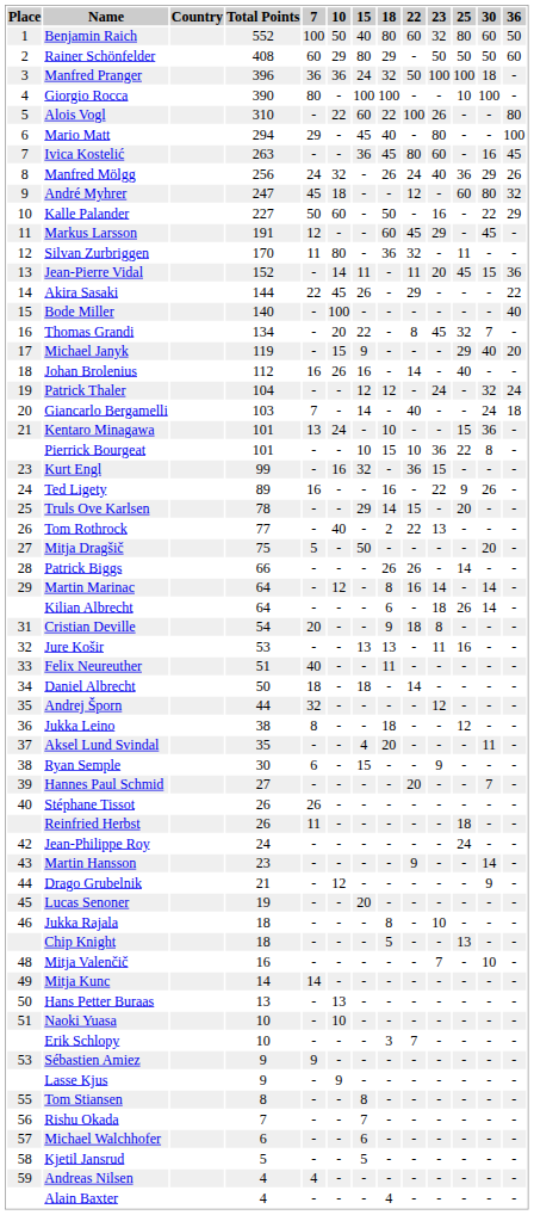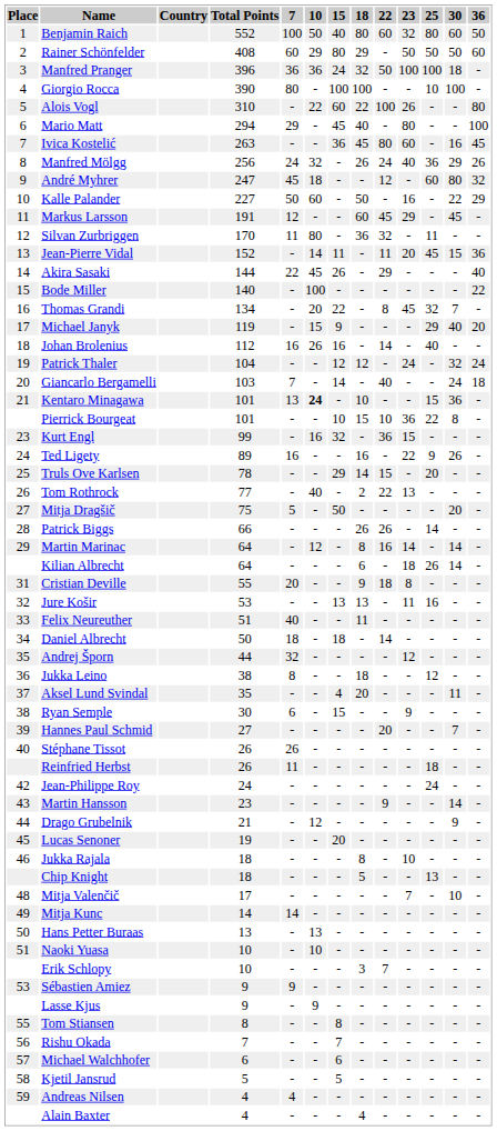 <table border="0" style="border: 1px solid #999; background-color:#FFFFFF; text-align:center">
 <tr align="center" bgcolor="#CCCCCC">
 <th>Place</th>
 <th>Name</th>
 <th>Country</th>
 <th>Total Points</th>
 <th>7</th>
 <th>10</th>
 <th>15</th>
 <th>18</th>
 <th>22</th>
 <th>23</th>
 <th>25</th>
 <th>30</th>
 <th>36</th>
 </tr>
 <tr bgcolor="#EFEFEF">
 <td>1</td>
 <td align="left"><a href='#'>Benjamin Raich</a></td>
 <td align="left"></td>
 <td>552</td>
 <td>100</td>
 <td>50</td>
 <td>40</td>
 <td>80</td>
 <td>60</td>
 <td>32</td>
 <td>80</td>
 <td>60</td>
 <td>50</td>
 </tr>
 <tr>
 <td>2</td>
 <td align="left"><a href='#'>Rainer Schönfelder</a></td>
 <td align="left"></td>
 <td>408</td>
 <td>60</td>
 <td>29</td>
 <td>80</td>
 <td>29</td>
 <td>-</td>
 <td>50</td>
 <td>50</td>
 <td>50</td>
 <td>60</td>
 </tr>
 <tr bgcolor="#EFEFEF">
 <td>3</td>
 <td align="left"><a href='#'>Manfred Pranger</a></td>
 <td align="left"></td>
 <td>396</td>
 <td>36</td>
 <td>36</td>
 <td>24</td>
 <td>32</td>
 <td>50</td>
 <td>100</td>
 <td>100</td>
 <td>18</td>
 <td>-</td>
 </tr>
 <tr>
 <td>4</td>
 <td align="left"><a href='#'>Giorgio Rocca</a></td>
 <td align="left"></td>
 <td>390</td>
 <td>80</td>
 <td>-</td>
 <td>100</td>
 <td>100</td>
 <td>-</td>
 <td>-</td>
 <td>10</td>
 <td>100</td>
 <td>-</td>
 </tr>
 <tr bgcolor="#EFEFEF">
 <td>5</td>
 <td align="left"><a href='#'>Alois Vogl</a></td>
 <td align="left"></td>
 <td>310</td>
 <td>-</td>
 <td>22</td>
 <td>60</td>
 <td>22</td>
 <td>100</td>
 <td>26</td>
 <td>-</td>
 <td>-</td>
 <td>80</td>
 </tr>
 <tr>
 <td>6</td>
 <td align="left"><a href='#'>Mario Matt</a></td>
 <td align="left"></td>
 <td>294</td>
 <td>29</td>
 <td>-</td>
 <td>45</td>
 <td>40</td>
 <td>-</td>
 <td>80</td>
 <td>-</td>
 <td>-</td>
 <td>100</td>
 </tr>
 <tr bgcolor="#EFEFEF">
 <td>7</td>
 <td align="left"><a href='#'>Ivica Kostelić</a></td>
 <td align="left"></td>
 <td>263</td>
 <td>-</td>
 <td>-</td>
 <td>36</td>
 <td>45</td>
 <td>80</td>
 <td>60</td>
 <td>-</td>
 <td>16</td>
 <td>45</td>
 </tr>
 <tr>
 <td>8</td>
 <td align="left"><a href='#'>Manfred Mölgg</a></td>
 <td align="left"></td>
 <td>256</td>
 <td>24</td>
 <td>32</td>
 <td>-</td>
 <td>26</td>
 <td>24</td>
 <td>40</td>
 <td>36</td>
 <td>29</td>
 <td>26</td>
 </tr>
 <tr bgcolor="#EFEFEF">
 <td>9</td>
 <td align="left"><a href='#'>André Myhrer</a></td>
 <td align="left"></td>
 <td>247</td>
 <td>45</td>
 <td>18</td>
 <td>-</td>
 <td>-</td>
 <td>12</td>
 <td>-</td>
 <td>60</td>
 <td>80</td>
 <td>32</td>
 </tr>
 <tr>
 <td>10</td>
 <td align="left"><a href='#'>Kalle Palander</a></td>
 <td align="left"></td>
 <td>227</td>
 <td>50</td>
 <td>60</td>
 <td>-</td>
 <td>50</td>
 <td>-</td>
 <td>16</td>
 <td>-</td>
 <td>22</td>
 <td>29</td>
 </tr>
 <tr bgcolor="#EFEFEF">
 <td>11</td>
 <td align="left"><a href='#'>Markus Larsson</a></td>
 <td align="left"></td>
 <td>191</td>
 <td>12</td>
 <td>-</td>
 <td>-</td>
 <td>60</td>
 <td>45</td>
 <td>29</td>
 <td>-</td>
 <td>45</td>
 <td>-</td>
 </tr>
 <tr>
 <td>12</td>
 <td align="left"><a href='#'>Silvan Zurbriggen</a></td>
 <td align="left"></td>
 <td>170</td>
 <td>11</td>
 <td>80</td>
 <td>-</td>
 <td>36</td>
 <td>32</td>
 <td>-</td>
 <td>11</td>
 <td>-</td>
 <td>-</td>
 </tr>
 <tr bgcolor="#EFEFEF">
 <td>13</td>
 <td align="left"><a href='#'>Jean-Pierre Vidal</a></td>
 <td align="left"></td>
 <td>152</td>
 <td>-</td>
 <td>14</td>
 <td>11</td>
 <td>-</td>
 <td>11</td>
 <td>20</td>
 <td>45</td>
 <td>15</td>
 <td>36</td>
 </tr>
 <tr>
 <td>14</td>
 <td align="left"><a href='#'>Akira Sasaki</a></td>
 <td align="left"></td>
 <td>144</td>
 <td>22</td>
 <td>45</td>
 <td>26</td>
 <td>-</td>
 <td>29</td>
 <td>-</td>
 <td>-</td>
 <td>-</td>
-<td>22</td>
+<td>40</td>
 </tr>
 <tr bgcolor="#EFEFEF">
 <td>15</td>
 <td align="left"><a href='#'>Bode Miller</a></td>
 <td align="left"></td>
 <td>140</td>
 <td>-</td>
 <td>100</td>
 <td>-</td>
 <td>-</td>
 <td>-</td>
 <td>-</td>
 <td>-</td>
 <td>-</td>
-<td>40</td>
+<td>22</td>
 </tr>
 <tr>
 <td>16</td>
 <td align="left"><a href='#'>Thomas Grandi</a></td>
 <td align="left"></td>
 <td>134</td>
 <td>-</td>
 <td>20</td>
 <td>22</td>
 <td>-</td>
 <td>8</td>
 <td>45</td>
 <td>32</td>
 <td>7</td>
 <td>-</td>
 </tr>
 <tr bgcolor="#EFEFEF">
 <td>17</td>
 <td align="left"><a href='#'>Michael Janyk</a></td>
 <td align="left"></td>
 <td>119</td>
 <td>-</td>
 <td>15</td>
 <td>9</td>
 <td>-</td>
 <td>-</td>
 <td>-</td>
 <td>29</td>
 <td>40</td>
 <td>20</td>
 </tr>
 <tr>
 <td>18</td>
 <td align="left"><a href='#'>Johan Brolenius</a></td>
 <td align="left"></td>
 <td>112</td>
 <td>16</td>
 <td>26</td>
 <td>16</td>
 <td>-</td>
 <td>14</td>
 <td>-</td>
 <td>40</td>
 <td>-</td>
 <td>-</td>
 </tr>
 <tr bgcolor="#EFEFEF">
 <td>19</td>
 <td align="left"><a href='#'>Patrick Thaler</a></td>
 <td align="left"></td>
 <td>104</td>
 <td>-</td>
 <td>-</td>
 <td>12</td>
 <td>12</td>
 <td>-</td>
 <td>24</td>
 <td>-</td>
 <td>32</td>
 <td>24</td>
 </tr>
 <tr>
 <td>20</td>
 <td align="left"><a href='#'>Giancarlo Bergamelli</a></td>
 <td align="left"></td>
 <td>103</td>
 <td>7</td>
 <td>-</td>
 <td>14</td>
 <td>-</td>
 <td>40</td>
 <td>-</td>
 <td>-</td>
 <td>24</td>
 <td>18</td>
 </tr>
 <tr bgcolor="#EFEFEF">
 <td>21</td>
 <td align="left"><a href='#'>Kentaro Minagawa</a></td>
 <td align="left"></td>
 <td>101</td>
 <td>13</td>
-<td>24</td>
+<td><strong>24</strong></td>
 <td>-</td>
 <td>10</td>
 <td>-</td>
 <td>-</td>
 <td>15</td>
 <td>36</td>
 <td>-</td>
 </tr>
 <tr>
 <td></td>
 <td align="left"><a href='#'>Pierrick Bourgeat</a></td>
 <td align="left"></td>
 <td>101</td>
 <td>-</td>
 <td>-</td>
 <td>10</td>
 <td>15</td>
 <td>10</td>
 <td>36</td>
 <td>22</td>
 <td>8</td>
 <td>-</td>
 </tr>
 <tr bgcolor="#EFEFEF">
 <td>23</td>
 <td align="left"><a href='#'>Kurt Engl</a></td>
 <td align="left"></td>
 <td>99</td>
 <td>-</td>
 <td>16</td>
 <td>32</td>
 <td>-</td>
 <td>36</td>
 <td>15</td>
 <td>-</td>
 <td>-</td>
 <td>-</td>
 </tr>
 <tr>
 <td>24</td>
 <td align="left"><a href='#'>Ted Ligety</a></td>
 <td align="left"></td>
 <td>89</td>
 <td>16</td>
 <td>-</td>
 <td>-</td>
 <td>16</td>
 <td>-</td>
 <td>22</td>
 <td>9</td>
 <td>26</td>
 <td>-</td>
 </tr>
 <tr bgcolor="#EFEFEF">
 <td>25</td>
 <td align="left"><a href='#'>Truls Ove Karlsen</a></td>
 <td align="left"></td>
 <td>78</td>
 <td>-</td>
 <td>-</td>
 <td>29</td>
 <td>14</td>
 <td>15</td>
 <td>-</td>
 <td>20</td>
 <td>-</td>
 <td>-</td>
 </tr>
 <tr>
 <td>26</td>
 <td align="left"><a href='#'>Tom Rothrock</a></td>
 <td align="left"></td>
 <td>77</td>
 <td>-</td>
 <td>40</td>
 <td>-</td>
 <td>2</td>
 <td>22</td>
 <td>13</td>
 <td>-</td>
 <td>-</td>
 <td>-</td>
 </tr>
 <tr bgcolor="#EFEFEF">
 <td>27</td>
 <td align="left"><a href='#'>Mitja Dragšič</a></td>
 <td align="left"></td>
 <td>75</td>
 <td>5</td>
 <td>-</td>
 <td>50</td>
 <td>-</td>
 <td>-</td>
 <td>-</td>
 <td>-</td>
 <td>20</td>
 <td>-</td>
 </tr>
 <tr>
 <td>28</td>
 <td align="left"><a href='#'>Patrick Biggs</a></td>
 <td align="left"></td>
 <td>66</td>
 <td>-</td>
 <td>-</td>
 <td>-</td>
 <td>26</td>
 <td>26</td>
 <td>-</td>
 <td>14</td>
 <td>-</td>
 <td>-</td>
 </tr>
 <tr bgcolor="#EFEFEF">
 <td>29</td>
 <td align="left"><a href='#'>Martin Marinac</a></td>
 <td align="left"></td>
 <td>64</td>
 <td>-</td>
 <td>12</td>
 <td>-</td>
 <td>8</td>
 <td>16</td>
 <td>14</td>
 <td>-</td>
 <td>14</td>
 <td>-</td>
 </tr>
 <tr>
 <td></td>
 <td align="left"><a href='#'>Kilian Albrecht</a></td>
 <td align="left"></td>
 <td>64</td>
 <td>-</td>
 <td>-</td>
 <td>-</td>
 <td>6</td>
 <td>-</td>
 <td>18</td>
 <td>26</td>
 <td>14</td>
 <td>-</td>
 </tr>
 <tr bgcolor="#EFEFEF">
 <td>31</td>
 <td align="left"><a href='#'>Cristian Deville</a></td>
 <td align="left"></td>
-<td>54</td>
+<td>55</td>
 <td>20</td>
 <td>-</td>
 <td>-</td>
 <td>9</td>
 <td>18</td>
 <td>8</td>
 <td>-</td>
 <td>-</td>
 <td>-</td>
 </tr>
 <tr>
 <td>32</td>
 <td align="left"><a href='#'>Jure Košir</a></td>
 <td align="left"></td>
 <td>53</td>
 <td>-</td>
 <td>-</td>
 <td>13</td>
 <td>13</td>
 <td>-</td>
 <td>11</td>
 <td>16</td>
 <td>-</td>
 <td>-</td>
 </tr>
 <tr bgcolor="#EFEFEF">
 <td>33</td>
 <td align="left"><a href='#'>Felix Neureuther</a></td>
 <td align="left"></td>
 <td>51</td>
 <td>40</td>
 <td>-</td>
 <td>-</td>
 <td>11</td>
 <td>-</td>
 <td>-</td>
 <td>-</td>
 <td>-</td>
 <td>-</td>
 </tr>
 <tr>
 <td>34</td>
 <td align="left"><a href='#'>Daniel Albrecht</a></td>
 <td align="left"></td>
 <td>50</td>
 <td>18</td>
 <td>-</td>
 <td>18</td>
 <td>-</td>
 <td>14</td>
 <td>-</td>
 <td>-</td>
 <td>-</td>
 <td>-</td>
 </tr>
 <tr bgcolor="#EFEFEF">
 <td>35</td>
 <td align="left"><a href='#'>Andrej Šporn</a></td>
 <td align="left"></td>
 <td>44</td>
 <td>32</td>
 <td>-</td>
 <td>-</td>
 <td>-</td>
 <td>-</td>
 <td>12</td>
 <td>-</td>
 <td>-</td>
 <td>-</td>
 </tr>
 <tr>
 <td>36</td>
 <td align="left"><a href='#'>Jukka Leino</a></td>
 <td align="left"></td>
 <td>38</td>
 <td>8</td>
 <td>-</td>
 <td>-</td>
 <td>18</td>
 <td>-</td>
 <td>-</td>
 <td>12</td>
 <td>-</td>
 <td>-</td>
 </tr>
 <tr bgcolor="#EFEFEF">
 <td>37</td>
 <td align="left"><a href='#'>Aksel Lund Svindal</a></td>
 <td align="left"></td>
 <td>35</td>
 <td>-</td>
 <td>-</td>
 <td>4</td>
 <td>20</td>
 <td>-</td>
 <td>-</td>
 <td>-</td>
 <td>11</td>
 <td>-</td>
 </tr>
 <tr>
 <td>38</td>
 <td align="left"><a href='#'>Ryan Semple</a></td>
 <td align="left"></td>
 <td>30</td>
 <td>6</td>
 <td>-</td>
 <td>15</td>
 <td>-</td>
 <td>-</td>
 <td>9</td>
 <td>-</td>
 <td>-</td>
 <td>-</td>
 </tr>
 <tr bgcolor="#EFEFEF">
 <td>39</td>
 <td align="left"><a href='#'>Hannes Paul Schmid</a></td>
 <td align="left"></td>
 <td>27</td>
 <td>-</td>
 <td>-</td>
 <td>-</td>
 <td>-</td>
 <td>20</td>
 <td>-</td>
 <td>-</td>
 <td>7</td>
 <td>-</td>
 </tr>
 <tr>
 <td>40</td>
 <td align="left"><a href='#'>Stéphane Tissot</a></td>
 <td align="left"></td>
 <td>26</td>
 <td>26</td>
 <td>-</td>
 <td>-</td>
 <td>-</td>
 <td>-</td>
 <td>-</td>
 <td>-</td>
 <td>-</td>
 <td>-</td>
 </tr>
 <tr bgcolor="#EFEFEF">
 <td></td>
 <td align="left"><a href='#'>Reinfried Herbst</a></td>
 <td align="left"></td>
 <td>26</td>
 <td>11</td>
 <td>-</td>
 <td>-</td>
 <td>-</td>
 <td>-</td>
 <td>-</td>
 <td>18</td>
 <td>-</td>
 <td>-</td>
 </tr>
 <tr>
 <td>42</td>
 <td align="left"><a href='#'>Jean-Philippe Roy</a></td>
 <td align="left"></td>
 <td>24</td>
 <td>-</td>
 <td>-</td>
 <td>-</td>
 <td>-</td>
 <td>-</td>
 <td>-</td>
 <td>24</td>
 <td>-</td>
 <td>-</td>
 </tr>
 <tr bgcolor="#EFEFEF">
 <td>43</td>
 <td align="left"><a href='#'>Martin Hansson</a></td>
 <td align="left"></td>
 <td>23</td>
 <td>-</td>
 <td>-</td>
 <td>-</td>
 <td>-</td>
 <td>9</td>
 <td>-</td>
 <td>-</td>
 <td>14</td>
 <td>-</td>
 </tr>
 <tr>
 <td>44</td>
 <td align="left"><a href='#'>Drago Grubelnik</a></td>
 <td align="left"></td>
 <td>21</td>
 <td>-</td>
 <td>12</td>
 <td>-</td>
 <td>-</td>
 <td>-</td>
 <td>-</td>
 <td>-</td>
 <td>9</td>
 <td>-</td>
 </tr>
 <tr bgcolor="#EFEFEF">
 <td>45</td>
 <td align="left"><a href='#'>Lucas Senoner</a></td>
 <td align="left"></td>
 <td>19</td>
 <td>-</td>
 <td>-</td>
 <td>20</td>
 <td>-</td>
 <td>-</td>
 <td>-</td>
 <td>-</td>
 <td>-</td>
 <td>-</td>
 </tr>
 <tr>
 <td>46</td>
 <td align="left"><a href='#'>Jukka Rajala</a></td>
 <td align="left"></td>
 <td>18</td>
 <td>-</td>
 <td>-</td>
 <td>-</td>
 <td>8</td>
 <td>-</td>
 <td>10</td>
 <td>-</td>
 <td>-</td>
 <td>-</td>
 </tr>
 <tr bgcolor="#EFEFEF">
 <td></td>
 <td align="left"><a href='#'>Chip Knight</a></td>
 <td align="left"></td>
 <td>18</td>
 <td>-</td>
 <td>-</td>
 <td>-</td>
 <td>5</td>
 <td>-</td>
 <td>-</td>
 <td>13</td>
 <td>-</td>
 <td>-</td>
 </tr>
 <tr>
 <td>48</td>
 <td align="left"><a href='#'>Mitja Valenčič</a></td>
 <td align="left"></td>
-<td>16</td>
+<td>17</td>
 <td>-</td>
 <td>-</td>
 <td>-</td>
 <td>-</td>
 <td>-</td>
 <td>7</td>
 <td>-</td>
 <td>10</td>
 <td>-</td>
 </tr>
 <tr bgcolor="#EFEFEF">
 <td>49</td>
 <td align="left"><a href='#'>Mitja Kunc</a></td>
 <td align="left"></td>
 <td>14</td>
 <td>14</td>
 <td>-</td>
 <td>-</td>
 <td>-</td>
 <td>-</td>
 <td>-</td>
 <td>-</td>
 <td>-</td>
 <td>-</td>
 </tr>
 <tr>
 <td>50</td>
 <td align="left"><a href='#'>Hans Petter Buraas</a></td>
 <td align="left"></td>
 <td>13</td>
 <td>-</td>
 <td>13</td>
 <td>-</td>
 <td>-</td>
 <td>-</td>
 <td>-</td>
 <td>-</td>
 <td>-</td>
 <td>-</td>
 </tr>
 <tr bgcolor="#EFEFEF">
 <td>51</td>
 <td align="left"><a href='#'>Naoki Yuasa</a></td>
 <td align="left"></td>
 <td>10</td>
 <td>-</td>
 <td>10</td>
 <td>-</td>
 <td>-</td>
 <td>-</td>
 <td>-</td>
 <td>-</td>
 <td>-</td>
 <td>-</td>
 </tr>
 <tr>
 <td></td>
 <td align="left"><a href='#'>Erik Schlopy</a></td>
 <td align="left"></td>
 <td>10</td>
 <td>-</td>
 <td>-</td>
 <td>-</td>
 <td>3</td>
 <td>7</td>
 <td>-</td>
 <td>-</td>
 <td>-</td>
 <td>-</td>
 </tr>
 <tr bgcolor="#EFEFEF">
 <td>53</td>
 <td align="left"><a href='#'>Sébastien Amiez</a></td>
 <td align="left"></td>
 <td>9</td>
 <td>9</td>
 <td>-</td>
 <td>-</td>
 <td>-</td>
 <td>-</td>
 <td>-</td>
 <td>-</td>
 <td>-</td>
 <td>-</td>
 </tr>
 <tr>
 <td></td>
 <td align="left"><a href='#'>Lasse Kjus</a></td>
 <td align="left"></td>
 <td>9</td>
 <td>-</td>
 <td>9</td>
 <td>-</td>
 <td>-</td>
 <td>-</td>
 <td>-</td>
 <td>-</td>
 <td>-</td>
 <td>-</td>
 </tr>
 <tr bgcolor="#EFEFEF">
 <td>55</td>
 <td align="left"><a href='#'>Tom Stiansen</a></td>
 <td align="left"></td>
 <td>8</td>
 <td>-</td>
 <td>-</td>
 <td>8</td>
 <td>-</td>
 <td>-</td>
 <td>-</td>
 <td>-</td>
 <td>-</td>
 <td>-</td>
 </tr>
 <tr>
 <td>56</td>
 <td align="left"><a href='#'>Rishu Okada</a></td>
 <td align="left"></td>
 <td>7</td>
 <td>-</td>
 <td>-</td>
 <td>7</td>
 <td>-</td>
 <td>-</td>
 <td>-</td>
 <td>-</td>
 <td>-</td>
 <td>-</td>
 </tr>
 <tr bgcolor="#EFEFEF">
 <td>57</td>
 <td align="left"><a href='#'>Michael Walchhofer</a></td>
 <td align="left"></td>
 <td>6</td>
 <td>-</td>
 <td>-</td>
 <td>6</td>
 <td>-</td>
 <td>-</td>
 <td>-</td>
 <td>-</td>
 <td>-</td>
 <td>-</td>
 </tr>
 <tr>
 <td>58</td>
 <td align="left"><a href='#'>Kjetil Jansrud</a></td>
 <td align="left"></td>
 <td>5</td>
 <td>-</td>
 <td>-</td>
 <td>5</td>
 <td>-</td>
 <td>-</td>
 <td>-</td>
 <td>-</td>
 <td>-</td>
 <td>-</td>
 </tr>
 <tr bgcolor="#EFEFEF">
 <td>59</td>
 <td align="left"><a href='#'>Andreas Nilsen</a></td>
 <td align="left"></td>
 <td>4</td>
 <td>4</td>
 <td>-</td>
 <td>-</td>
 <td>-</td>
 <td>-</td>
 <td>-</td>
 <td>-</td>
 <td>-</td>
 <td>-</td>
 </tr>
 <tr>
 <td></td>
 <td align="left"><a href='#'>Alain Baxter</a></td>
 <td align="left"></td>
 <td>4</td>
 <td>-</td>
 <td>-</td>
 <td>-</td>
 <td>4</td>
 <td>-</td>
 <td>-</td>
 <td>-</td>
 <td>-</td>
 <td>-</td>
 </tr>
 </table>
